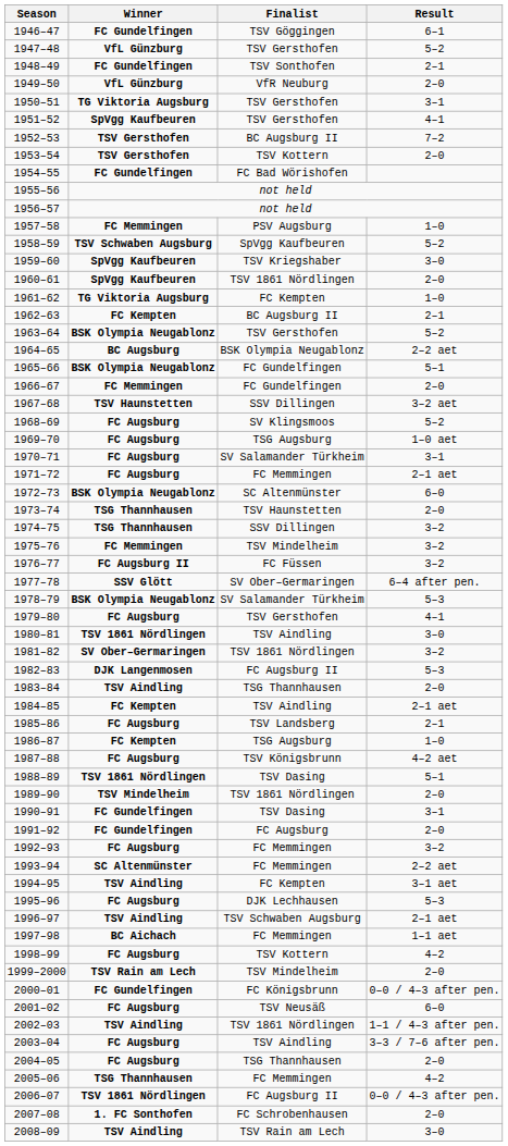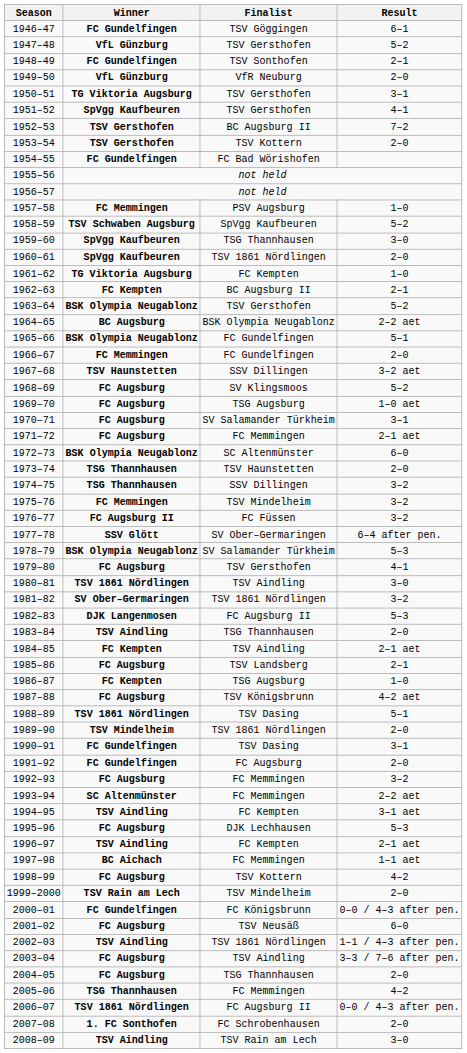 <table class="wikitable">
 <tr>
 <th>Season</th>
 <th>Winner</th>
 <th>Finalist</th>
 <th>Result</th>
 </tr>
 <tr align="center">
 <td>1946–47</td>
 <td><strong>FC Gundelfingen</strong></td>
 <td>TSV Göggingen</td>
 <td>6–1</td>
 </tr>
 <tr align="center">
 <td>1947–48</td>
 <td><strong>VfL Günzburg</strong></td>
 <td>TSV Gersthofen</td>
 <td>5–2</td>
 </tr>
 <tr align="center">
 <td>1948–49</td>
 <td><strong>FC Gundelfingen</strong></td>
 <td>TSV Sonthofen</td>
 <td>2–1</td>
 </tr>
 <tr align="center">
 <td>1949–50</td>
 <td><strong>VfL Günzburg</strong></td>
 <td>VfR Neuburg</td>
 <td>2–0</td>
 </tr>
 <tr align="center">
 <td>1950–51</td>
 <td><strong>TG Viktoria Augsburg</strong></td>
 <td>TSV Gersthofen</td>
 <td>3–1</td>
 </tr>
 <tr align="center">
 <td>1951–52</td>
 <td><strong>SpVgg Kaufbeuren</strong></td>
 <td>TSV Gersthofen</td>
 <td>4–1</td>
 </tr>
 <tr align="center">
 <td>1952–53</td>
 <td><strong>TSV Gersthofen</strong></td>
 <td>BC Augsburg II</td>
 <td>7–2</td>
 </tr>
 <tr align="center">
 <td>1953–54</td>
 <td><strong>TSV Gersthofen</strong></td>
 <td>TSV Kottern</td>
 <td>2–0</td>
 </tr>
 <tr align="center">
 <td>1954–55</td>
 <td><strong>FC Gundelfingen</strong></td>
 <td>FC Bad Wörishofen</td>
 <td></td>
 </tr>
 <tr align="center">
 <td>1955–56</td>
 <td colspan=3><em>not held</em></td>
 </tr>
 <tr align="center">
 <td>1956–57</td>
 <td colspan=3><em>not held</em></td>
 </tr>
 <tr align="center">
 <td>1957–58</td>
 <td><strong>FC Memmingen</strong></td>
 <td>PSV Augsburg</td>
 <td>1–0</td>
 </tr>
 <tr align="center">
 <td>1958–59</td>
 <td><strong>TSV Schwaben Augsburg</strong></td>
 <td>SpVgg Kaufbeuren</td>
 <td>5–2</td>
 </tr>
 <tr align="center">
 <td>1959–60</td>
 <td><strong>SpVgg Kaufbeuren</strong></td>
-<td>TSV Kriegshaber</td>
+<td>TSG Thannhausen</td>
 <td>3–0</td>
 </tr>
 <tr align="center">
 <td>1960–61</td>
 <td><strong>SpVgg Kaufbeuren</strong></td>
 <td>TSV 1861 Nördlingen</td>
 <td>2–0</td>
 </tr>
 <tr align="center">
 <td>1961–62</td>
 <td><strong>TG Viktoria Augsburg</strong></td>
 <td>FC Kempten</td>
 <td>1–0</td>
 </tr>
 <tr align="center">
 <td>1962–63</td>
 <td><strong>FC Kempten</strong></td>
 <td>BC Augsburg II</td>
 <td>2–1</td>
 </tr>
 <tr align="center">
 <td>1963–64</td>
 <td><strong>BSK Olympia Neugablonz</strong></td>
 <td>TSV Gersthofen</td>
 <td>5–2</td>
 </tr>
 <tr align="center">
 <td>1964–65</td>
 <td><strong>BC Augsburg</strong></td>
 <td>BSK Olympia Neugablonz</td>
 <td>2–2 aet</td>
 </tr>
 <tr align="center">
 <td>1965–66</td>
 <td><strong>BSK Olympia Neugablonz</strong></td>
 <td>FC Gundelfingen</td>
 <td>5–1</td>
 </tr>
 <tr align="center">
 <td>1966–67</td>
 <td><strong>FC Memmingen</strong></td>
 <td>FC Gundelfingen</td>
 <td>2–0</td>
 </tr>
 <tr align="center">
 <td>1967–68</td>
 <td><strong>TSV Haunstetten</strong></td>
 <td>SSV Dillingen</td>
 <td>3–2 aet</td>
 </tr>
 <tr align="center">
 <td>1968–69</td>
 <td><strong>FC Augsburg</strong></td>
 <td>SV Klingsmoos</td>
 <td>5–2</td>
 </tr>
 <tr align="center">
 <td>1969–70</td>
 <td><strong>FC Augsburg</strong></td>
 <td>TSG Augsburg</td>
 <td>1–0 aet</td>
 </tr>
 <tr align="center">
 <td>1970–71</td>
 <td><strong>FC Augsburg</strong></td>
 <td>SV Salamander Türkheim</td>
 <td>3–1</td>
 </tr>
 <tr align="center">
 <td>1971–72</td>
 <td><strong>FC Augsburg</strong></td>
 <td>FC Memmingen</td>
 <td>2–1 aet</td>
 </tr>
 <tr align="center">
 <td>1972–73</td>
 <td><strong>BSK Olympia Neugablonz</strong></td>
 <td>SC Altenmünster</td>
 <td>6–0</td>
 </tr>
 <tr align="center">
 <td>1973–74</td>
 <td><strong>TSG Thannhausen</strong></td>
 <td>TSV Haunstetten</td>
 <td>2–0</td>
 </tr>
 <tr align="center">
 <td>1974–75</td>
 <td><strong>TSG Thannhausen</strong></td>
 <td>SSV Dillingen</td>
 <td>3–2</td>
 </tr>
 <tr align="center">
 <td>1975–76</td>
 <td><strong>FC Memmingen</strong></td>
 <td>TSV Mindelheim</td>
 <td>3–2</td>
 </tr>
 <tr align="center">
 <td>1976–77</td>
 <td><strong>FC Augsburg II</strong></td>
 <td>FC Füssen</td>
 <td>3–2</td>
 </tr>
 <tr align="center">
 <td>1977–78</td>
 <td><strong>SSV Glött</strong></td>
 <td>SV Ober–Germaringen</td>
 <td>6–4 after pen.</td>
 </tr>
 <tr align="center">
 <td>1978–79</td>
 <td><strong>BSK Olympia Neugablonz</strong></td>
 <td>SV Salamander Türkheim</td>
 <td>5–3</td>
 </tr>
 <tr align="center">
 <td>1979–80</td>
 <td><strong>FC Augsburg</strong></td>
 <td>TSV Gersthofen</td>
 <td>4–1</td>
 </tr>
 <tr align="center">
 <td>1980–81</td>
 <td><strong>TSV 1861 Nördlingen</strong></td>
 <td>TSV Aindling</td>
 <td>3–0</td>
 </tr>
 <tr align="center">
 <td>1981–82</td>
 <td><strong>SV Ober–Germaringen</strong></td>
 <td>TSV 1861 Nördlingen</td>
 <td>3–2</td>
 </tr>
 <tr align="center">
 <td>1982–83</td>
 <td><strong>DJK Langenmosen</strong></td>
 <td>FC Augsburg II</td>
 <td>5–3</td>
 </tr>
 <tr align="center">
 <td>1983–84</td>
 <td><strong>TSV Aindling</strong></td>
 <td>TSG Thannhausen</td>
 <td>2–0</td>
 </tr>
 <tr align="center">
 <td>1984–85</td>
 <td><strong>FC Kempten</strong></td>
 <td>TSV Aindling</td>
 <td>2–1 aet</td>
 </tr>
 <tr align="center">
 <td>1985–86</td>
 <td><strong>FC Augsburg</strong></td>
 <td>TSV Landsberg</td>
 <td>2–1</td>
 </tr>
 <tr align="center">
 <td>1986–87</td>
 <td><strong>FC Kempten</strong></td>
 <td>TSG Augsburg</td>
 <td>1–0</td>
 </tr>
 <tr align="center">
 <td>1987–88</td>
 <td><strong>FC Augsburg</strong></td>
 <td>TSV Königsbrunn</td>
 <td>4–2 aet</td>
 </tr>
 <tr align="center">
 <td>1988–89</td>
 <td><strong>TSV 1861 Nördlingen</strong></td>
 <td>TSV Dasing</td>
 <td>5–1</td>
 </tr>
 <tr align="center">
 <td>1989–90</td>
 <td><strong>TSV Mindelheim</strong></td>
 <td>TSV 1861 Nördlingen</td>
 <td>2–0</td>
 </tr>
 <tr align="center">
 <td>1990–91</td>
 <td><strong>FC Gundelfingen</strong></td>
 <td>TSV Dasing</td>
 <td>3–1</td>
 </tr>
 <tr align="center">
 <td>1991–92</td>
 <td><strong>FC Gundelfingen</strong></td>
 <td>FC Augsburg</td>
 <td>2–0</td>
 </tr>
 <tr align="center">
 <td>1992–93</td>
 <td><strong>FC Augsburg</strong></td>
 <td>FC Memmingen</td>
 <td>3–2</td>
 </tr>
 <tr align="center">
 <td>1993–94</td>
 <td><strong>SC Altenmünster</strong></td>
 <td>FC Memmingen</td>
 <td>2–2 aet</td>
 </tr>
 <tr align="center">
 <td>1994–95</td>
 <td><strong>TSV Aindling</strong></td>
 <td>FC Kempten</td>
 <td>3–1 aet</td>
 </tr>
 <tr align="center">
 <td>1995–96</td>
 <td><strong>FC Augsburg</strong></td>
 <td>DJK Lechhausen</td>
 <td>5–3</td>
 </tr>
 <tr align="center">
 <td>1996–97</td>
 <td><strong>TSV Aindling</strong></td>
-<td>TSV Schwaben Augsburg</td>
+<td>FC Kempten</td>
 <td>2–1 aet</td>
 </tr>
 <tr align="center">
 <td>1997–98</td>
 <td><strong>BC Aichach</strong></td>
 <td>FC Memmingen</td>
 <td>1–1 aet</td>
 </tr>
 <tr align="center">
 <td>1998–99</td>
 <td><strong>FC Augsburg</strong></td>
 <td>TSV Kottern</td>
 <td>4–2</td>
 </tr>
 <tr align="center">
 <td>1999–2000</td>
 <td><strong>TSV Rain am Lech</strong></td>
 <td>TSV Mindelheim</td>
 <td>2–0</td>
 </tr>
 <tr align="center">
 <td>2000–01</td>
 <td><strong>FC Gundelfingen</strong></td>
 <td>FC Königsbrunn</td>
 <td>0–0 / 4–3 after pen.</td>
 </tr>
 <tr align="center">
 <td>2001–02</td>
 <td><strong>FC Augsburg</strong></td>
 <td>TSV Neusäß</td>
 <td>6–0</td>
 </tr>
 <tr align="center">
 <td>2002–03</td>
 <td><strong>TSV Aindling</strong></td>
 <td>TSV 1861 Nördlingen</td>
 <td>1–1 / 4–3 after pen.</td>
 </tr>
 <tr align="center">
 <td>2003–04</td>
 <td><strong>FC Augsburg</strong></td>
 <td>TSV Aindling</td>
 <td>3–3 / 7–6 after pen.</td>
 </tr>
 <tr align="center">
 <td>2004–05</td>
 <td><strong>FC Augsburg</strong></td>
 <td>TSG Thannhausen</td>
 <td>2–0</td>
 </tr>
 <tr align="center">
 <td>2005–06</td>
 <td><strong>TSG Thannhausen</strong></td>
 <td>FC Memmingen</td>
 <td>4–2</td>
 </tr>
 <tr align="center">
 <td>2006–07</td>
 <td><strong>TSV 1861 Nördlingen</strong></td>
 <td>FC Augsburg II</td>
 <td>0–0 / 4–3 after pen.</td>
 </tr>
 <tr align="center">
 <td>2007–08</td>
 <td><strong>1. FC Sonthofen</strong></td>
 <td>FC Schrobenhausen</td>
 <td>2–0</td>
 </tr>
 <tr align="center">
 <td>2008–09</td>
 <td><strong>TSV Aindling</strong></td>
 <td>TSV Rain am Lech</td>
 <td>3–0</td>
 </tr>
 </table>
